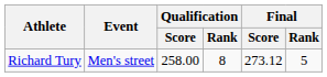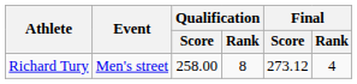 <table class=wikitable style=text-align:center;font-size:90%>
 <tr>
 <th rowspan=2>Athlete</th>
 <th rowspan=2>Event</th>
 <th colspan=2>Qualification</th>
 <th colspan=2>Final</th>
 </tr>
 <tr style=font-size:95%>
 <th>Score</th>
 <th>Rank</th>
 <th>Score</th>
 <th>Rank</th>
 </tr>
 <tr>
 <td align=left><a href='#'>Richard Tury</a></td>
 <td align=left><a href='#'>Men's street</a></td>
 <td>258.00</td>
 <td>8</td>
 <td>273.12</td>
-<td>5</td>
+<td>4</td>
 </tr>
 </table>
